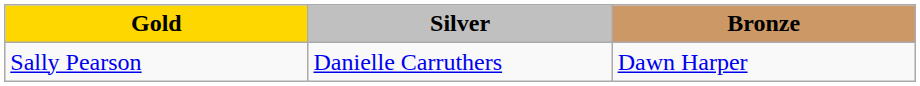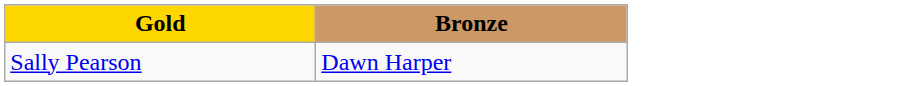 <table class="wikitable" style="text-align:left">
 <tr align="center">
 <td width=200 bgcolor=gold><strong>Gold</strong></td>
-<td width=200 bgcolor=silver><strong>Silver</strong></td>
 <td width=200 bgcolor=CC9966><strong>Bronze</strong></td>
 </tr>
 <tr>
 <td><a href='#'>Sally Pearson</a><br><em></em></td>
-<td><a href='#'>Danielle Carruthers</a><br><em></em></td>
 <td><a href='#'>Dawn Harper</a><br><em></em></td>
 </tr>
 </table>
